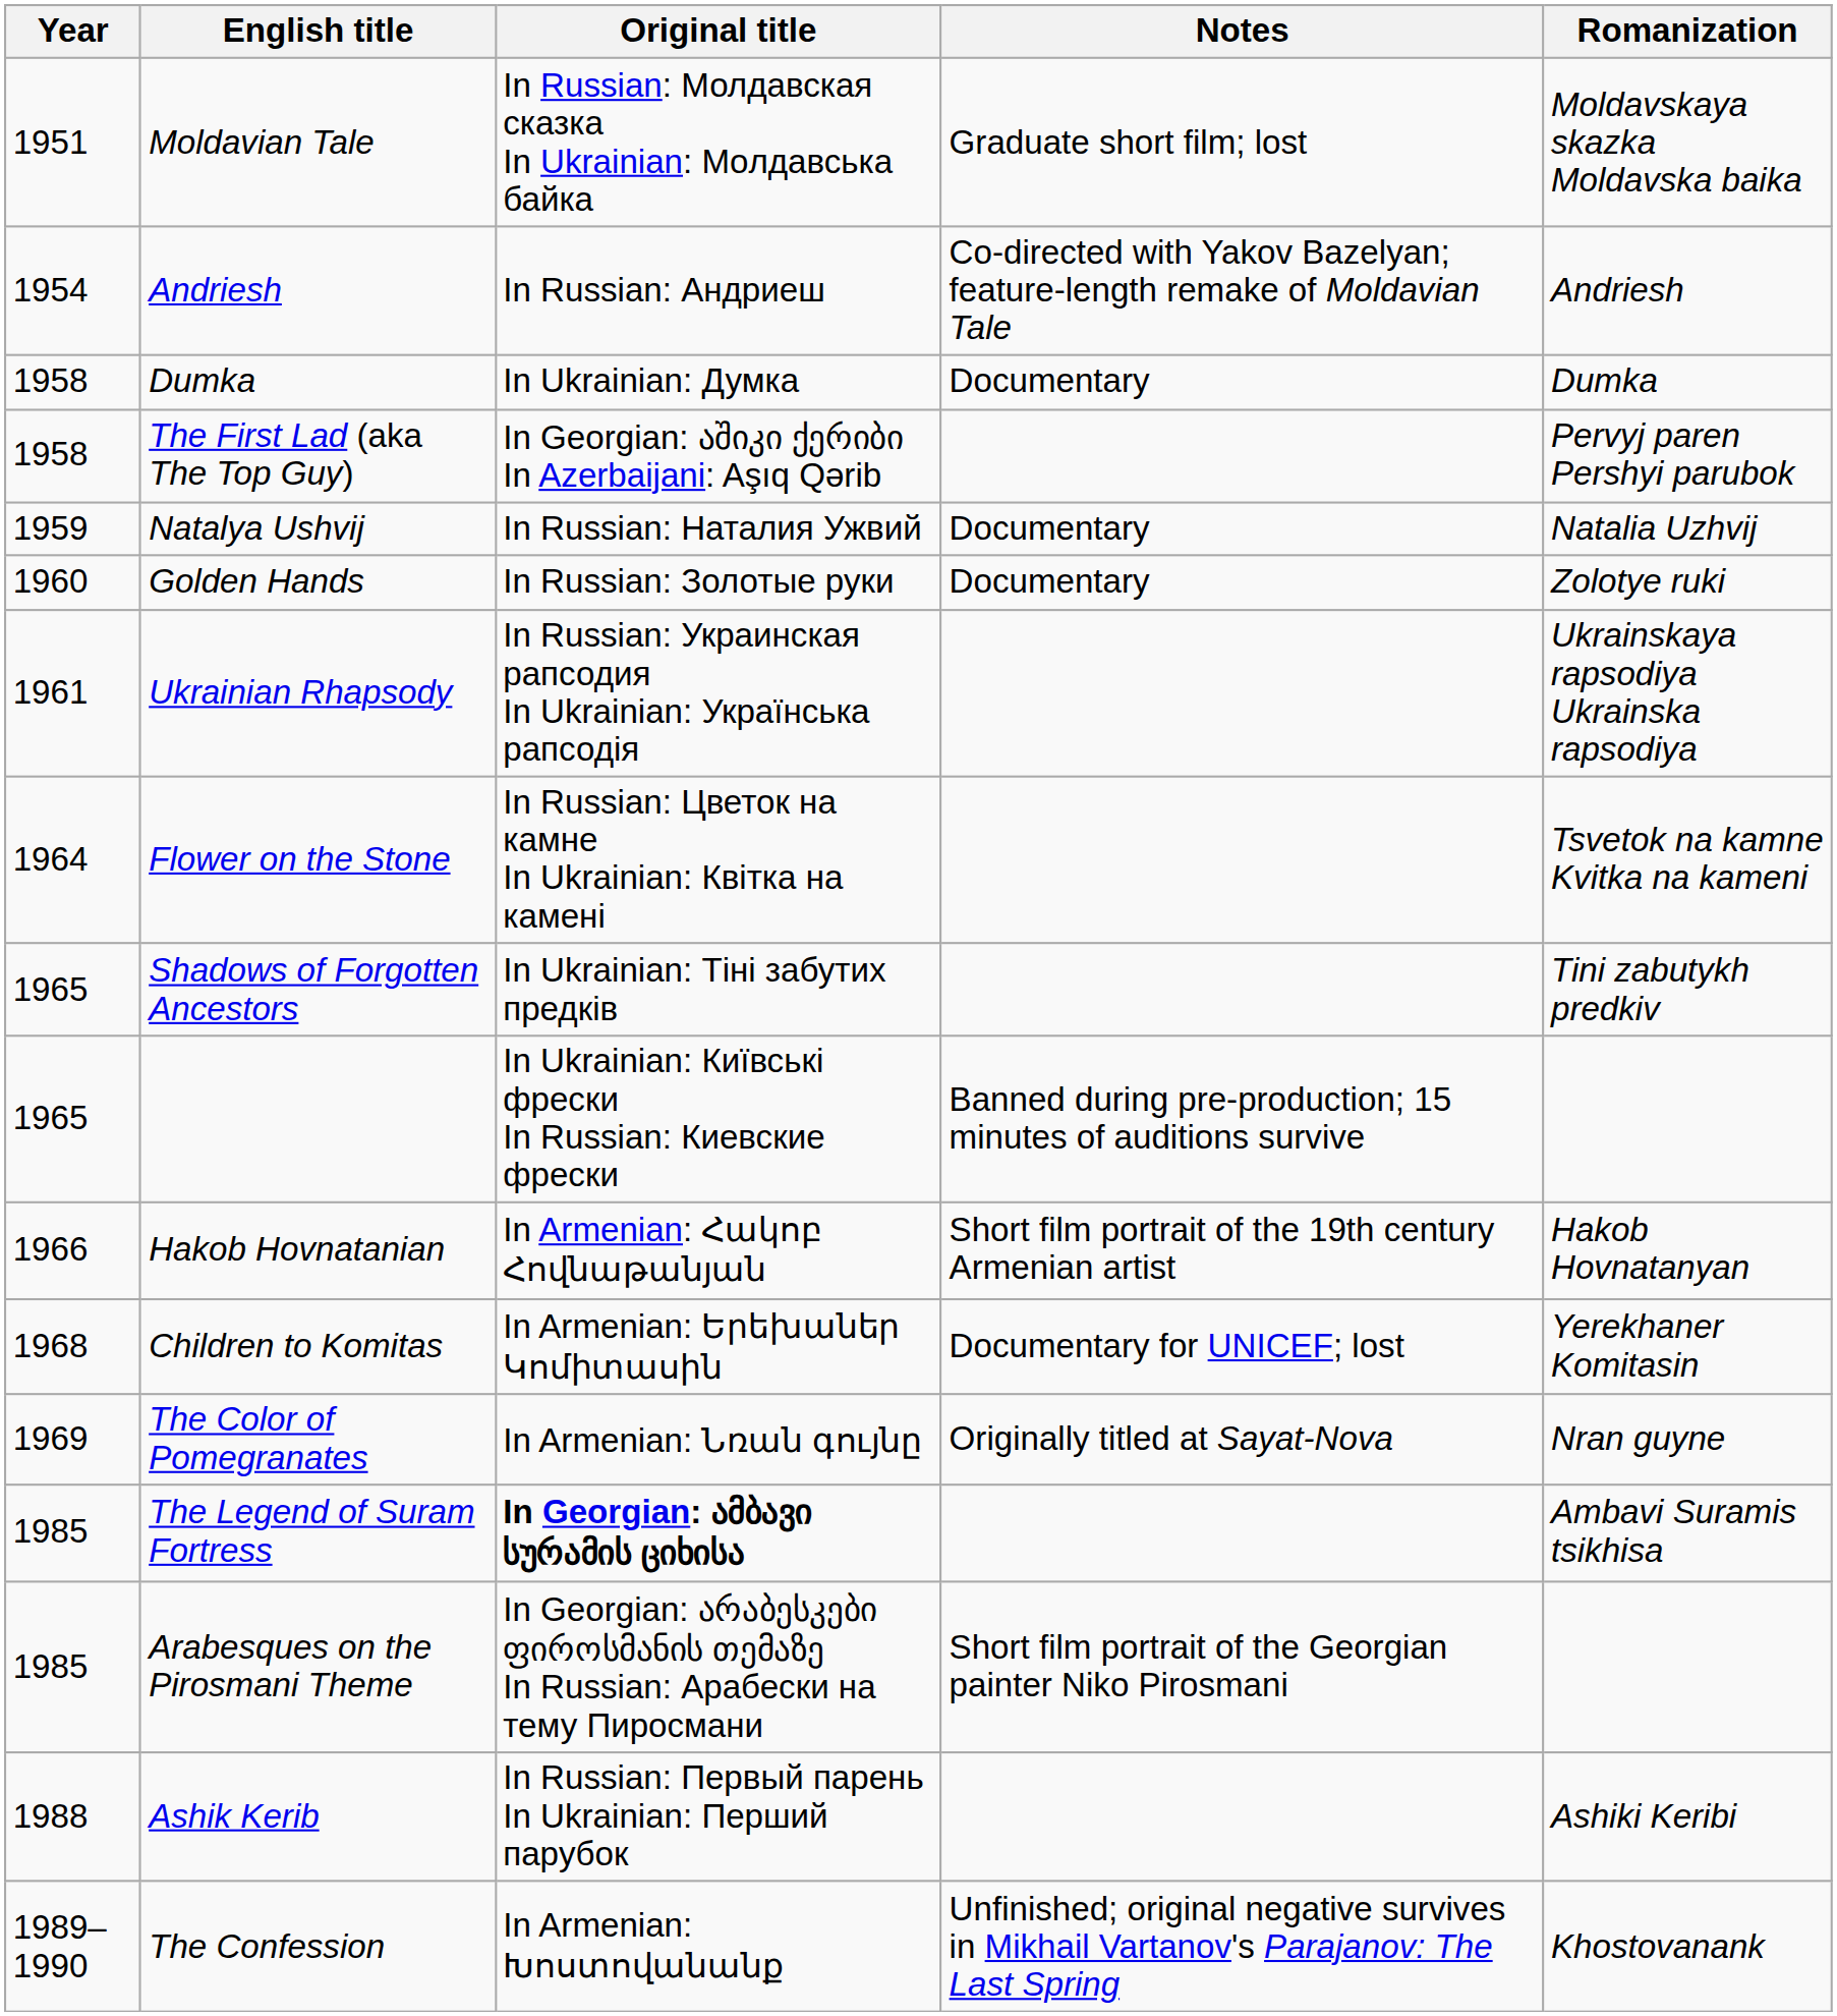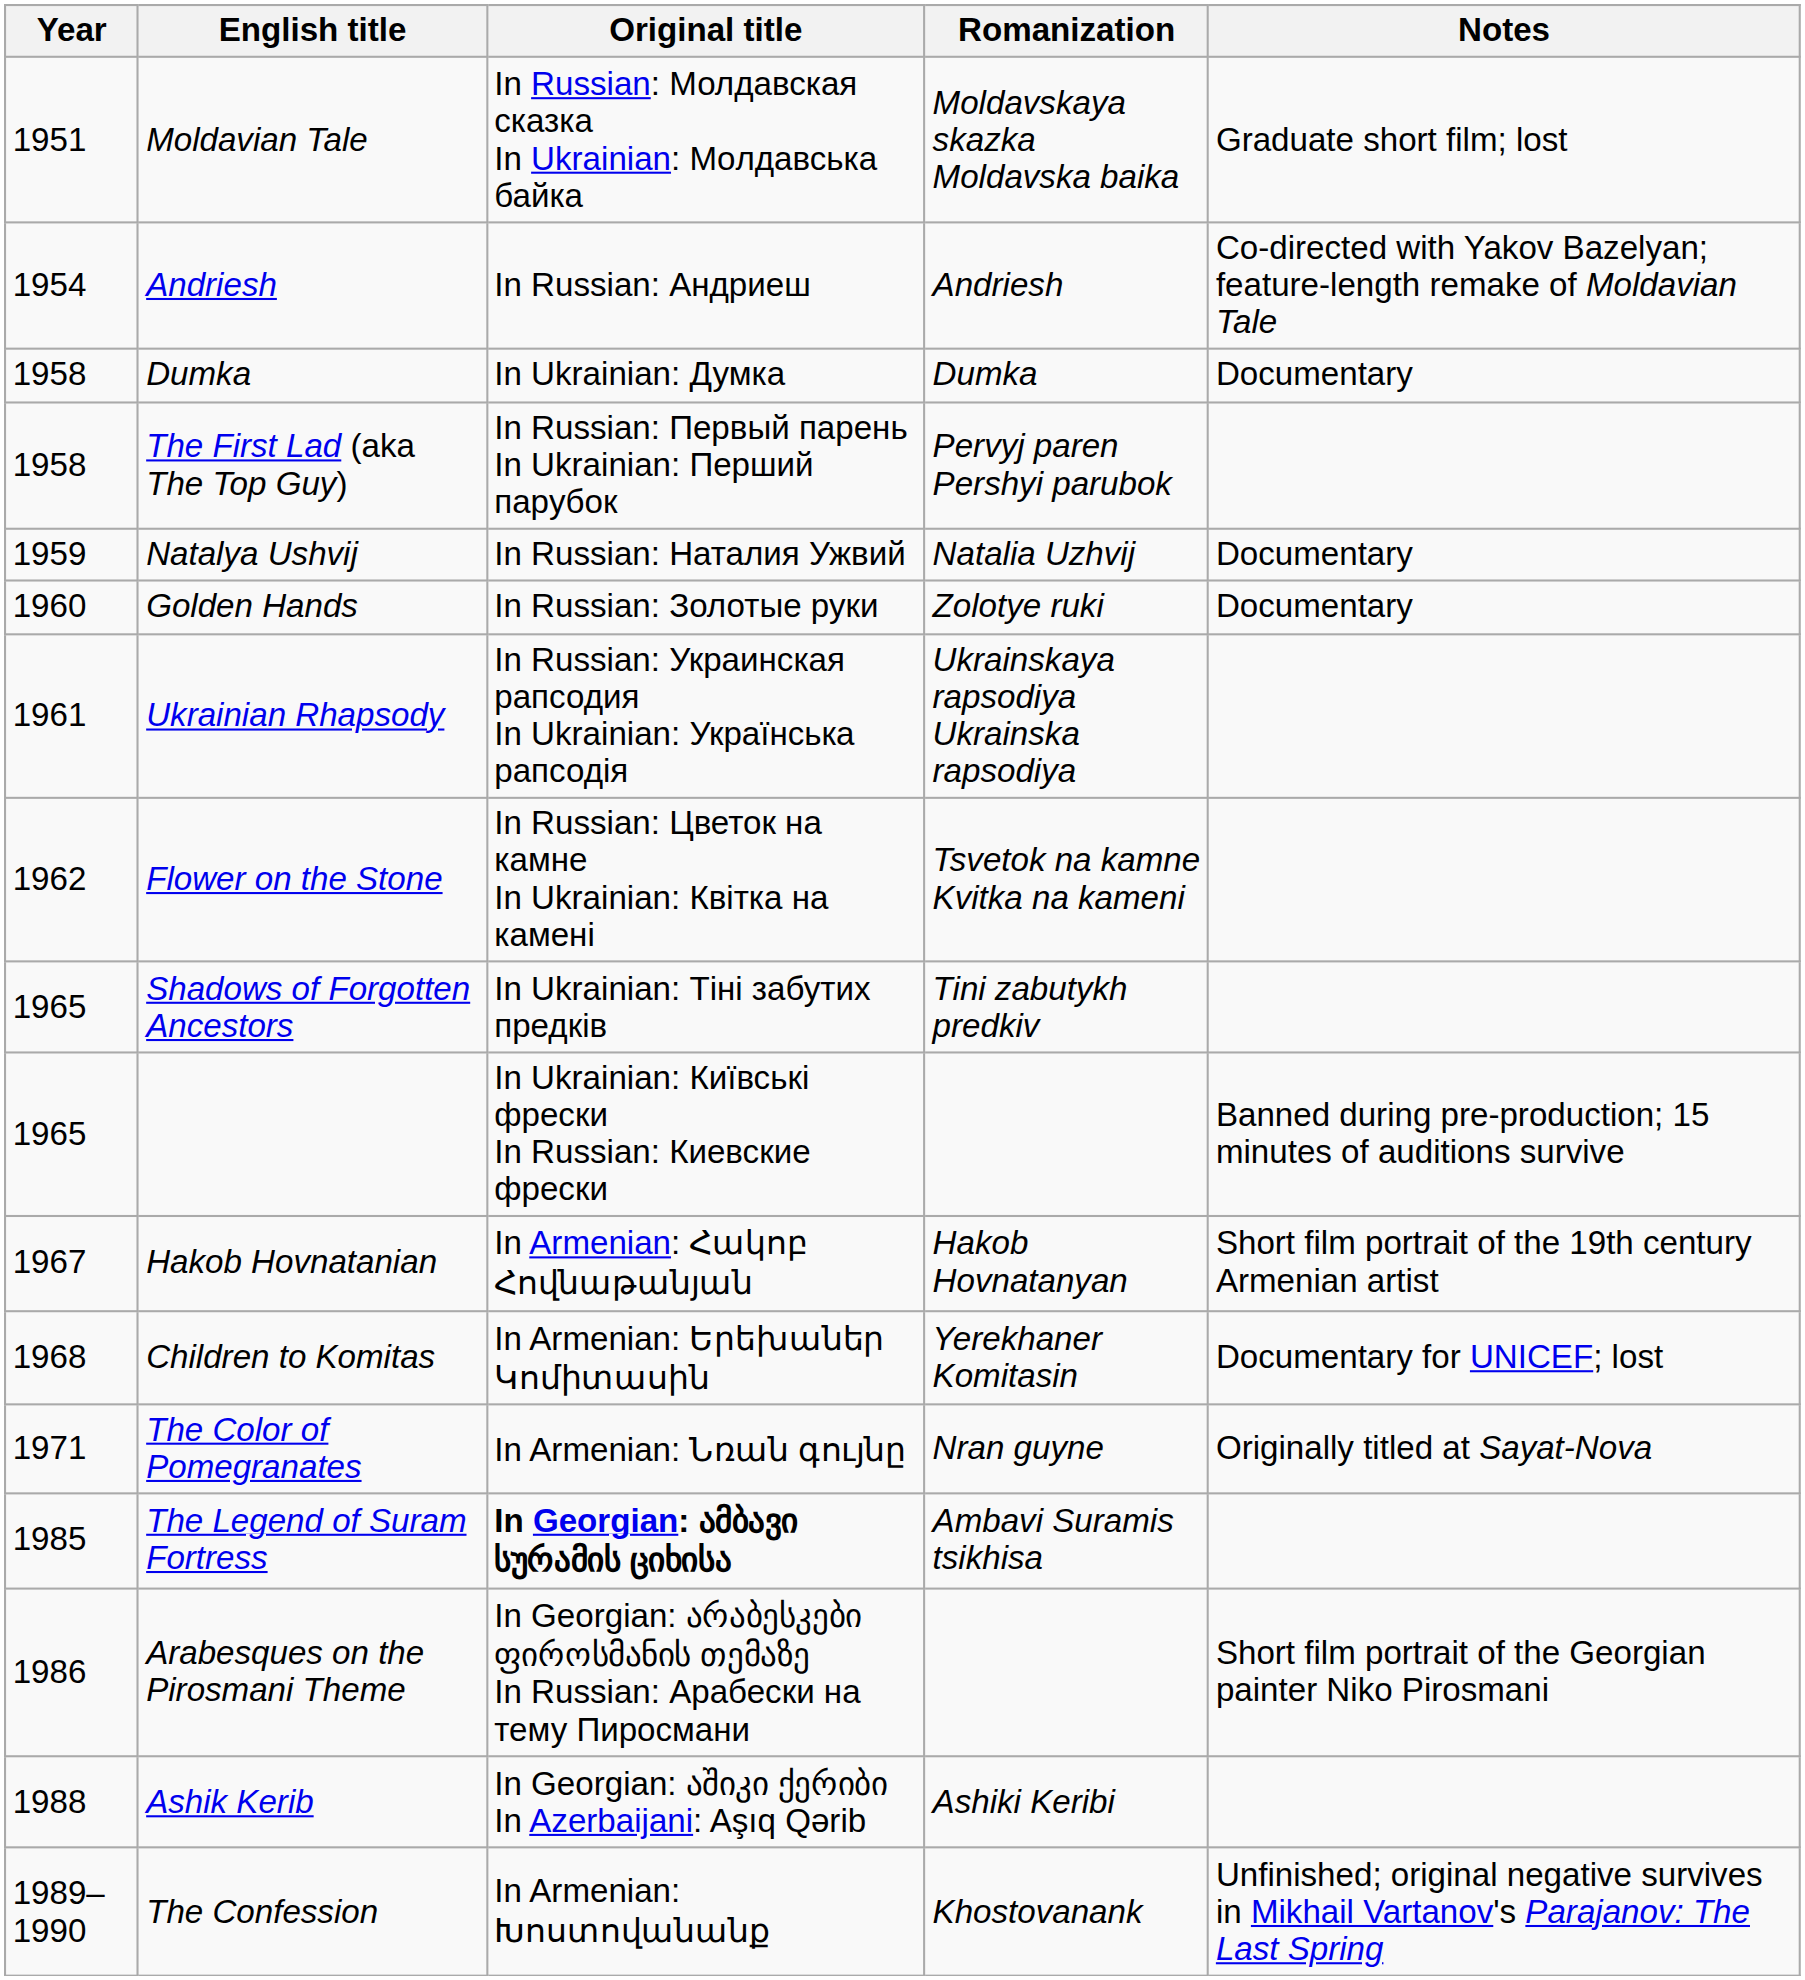 <table class="wikitable">
 <tr>
 <th>Year</th>
 <th>English title</th>
 <th>Original title</th>
+<th>Romanization</th>
 <th>Notes</th>
-<th>Romanization</th>
 </tr>
 <tr>
 <td>1951</td>
 <td><em>Moldavian Tale</em></td>
 <td>In <a href='#'>Russian</a>: Молдавская сказка<br>In <a href='#'>Ukrainian</a>: Moлдавська байка</td>
+<td><em>Moldavskaya skazka</em><br><em>Moldavska baika</em></td>
 <td>Graduate short film; lost</td>
-<td><em>Moldavskaya skazka</em><br><em>Moldavska baika</em></td>
 </tr>
 <tr>
 <td>1954</td>
 <td><em><a href='#'>Andriesh</a></em></td>
 <td>In Russian: Андриеш</td>
+<td><em>Andriesh</em></td>
 <td>Co-directed with Yakov Bazelyan; feature-length remake of <em>Moldavian Tale</em></td>
-<td><em>Andriesh</em></td>
 </tr>
 <tr>
 <td>1958</td>
 <td><em>Dumka</em></td>
 <td>In Ukrainian: Думка</td>
+<td><em>Dumka</em></td>
 <td>Documentary</td>
-<td><em>Dumka</em></td>
 </tr>
 <tr>
 <td>1958</td>
 <td><em><a href='#'>The First Lad</a></em> (aka <em>The Top Guy</em>)</td>
-<td>In Georgian: აშიკი ქერიბი<br>In <a href='#'>Azerbaijani</a>: Aşıq Qərib</td>
+<td>In Russian: Первый парень<br>In Ukrainian: Перший пapyбок</td>
+<td><em>Pervyj paren</em><br><em>Pershyi parubok</em></td>
 <td></td>
-<td><em>Pervyj paren</em><br><em>Pershyi parubok</em></td>
 </tr>
 <tr>
 <td>1959</td>
 <td><em>Natalya Ushvij</em></td>
 <td>In Russian: Наталия Ужвий</td>
+<td><em>Natalia Uzhvij</em></td>
 <td>Documentary</td>
-<td><em>Natalia Uzhvij</em></td>
 </tr>
 <tr>
 <td>1960</td>
 <td><em>Golden Hands</em></td>
 <td>In Russian: Золотые руки</td>
+<td><em>Zolotye ruki</em></td>
 <td>Documentary</td>
-<td><em>Zolotye ruki</em></td>
 </tr>
 <tr>
 <td>1961</td>
 <td><em><a href='#'>Ukrainian Rhapsody</a></em></td>
 <td>In Russian: Украинская рапсодия<br>In Ukrainian: Укpaїнськa рaпсодія</td>
+<td><em>Ukrainskaya rapsodiya</em><br><em>Ukrainska rapsodiya</em></td>
 <td></td>
-<td><em>Ukrainskaya rapsodiya</em><br><em>Ukrainska rapsodiya</em></td>
 </tr>
 <tr>
-<td>1964</td>
+<td>1962</td>
 <td><em><a href='#'>Flower on the Stone</a></em></td>
 <td>In Russian: Цветок на камне<br>In Ukrainian: Квітка на камені</td>
+<td><em>Tsvetok na kamne</em><br><em>Kvitka na kameni</em></td>
 <td></td>
-<td><em>Tsvetok na kamne</em><br><em>Kvitka na kameni</em></td>
 </tr>
 <tr>
 <td>1965</td>
 <td><em><a href='#'>Shadows of Forgotten Ancestors</a></em></td>
 <td>In Ukrainian: Тіні забутих предків</td>
+<td><em>Tini zabutykh predkiv</em></td>
 <td></td>
-<td><em>Tini zabutykh predkiv</em></td>
 </tr>
 <tr>
 <td>1965</td>
 <td><em></em></td>
 <td>In Ukrainian: Київські фрески<br>In Russian: Киевские фрески</td>
+<td><em></em><br><em></em></td>
 <td>Banned during pre-production; 15 minutes of auditions survive</td>
-<td><em></em><br><em></em></td>
 </tr>
 <tr>
-<td>1966</td>
+<td>1967</td>
 <td><em>Hakob Hovnatanian</em></td>
 <td>In <a href='#'>Armenian</a>: Հակոբ Հովնաթանյան</td>
+<td><em>Hakob Hovnatanyan</em></td>
 <td>Short film portrait of the 19th century Armenian artist</td>
-<td><em>Hakob Hovnatanyan</em></td>
 </tr>
 <tr>
 <td>1968</td>
 <td><em>Children to Komitas</em></td>
 <td>In Armenian: Երեխաներ Կոմիտասին</td>
+<td><em>Yerekhaner Komitasin</em></td>
 <td>Documentary for <a href='#'>UNICEF</a>; lost</td>
-<td><em>Yerekhaner Komitasin</em></td>
 </tr>
 <tr>
-<td>1969</td>
+<td>1971</td>
 <td><em><a href='#'>The Color of Pomegranates</a></em></td>
 <td>In Armenian: Նռան գույնը</td>
+<td><em>Nran guyne</em></td>
 <td>Originally titled at <em>Sayat-Nova</em></td>
-<td><em>Nran guyne</em></td>
 </tr>
 <tr>
 <td>1985</td>
 <td><em><a href='#'>The Legend of Suram Fortress</a></em></td>
 <td><strong>In <a href='#'>Georgian</a>: ამბავი სურამის ციხისა</strong></td>
+<td><em>Ambavi Suramis tsikhisa</em></td>
 <td></td>
-<td><em>Ambavi Suramis tsikhisa</em></td>
 </tr>
 <tr>
-<td>1985</td>
+<td>1986</td>
 <td><em>Arabesques on the Pirosmani Theme</em></td>
 <td>In Georgian: არაბესკები ფიროსმანის თემაზე<br>In Russian: Арабески на тему Пиросмани</td>
+<td><em></em><br><em></em></td>
 <td>Short film portrait of the Georgian painter Niko Pirosmani</td>
-<td><em></em><br><em></em></td>
 </tr>
 <tr>
 <td>1988</td>
 <td><em><a href='#'>Ashik Kerib</a></em></td>
-<td>In Russian: Первый парень<br>In Ukrainian: Перший пapyбок</td>
+<td>In Georgian: აშიკი ქერიბი<br>In <a href='#'>Azerbaijani</a>: Aşıq Qərib</td>
+<td><em>Ashiki Keribi</em></td>
 <td></td>
-<td><em>Ashiki Keribi</em></td>
 </tr>
 <tr>
 <td>1989–1990</td>
 <td><em>The Confession</em></td>
 <td>In Armenian: Խոստովանանք</td>
+<td><em>Khostovanank</em></td>
 <td>Unfinished; original negative survives in <a href='#'>Mikhail Vartanov</a>'s <em><a href='#'>Parajanov: The Last Spring</a></em></td>
-<td><em>Khostovanank</em></td>
 </tr>
 </table>
